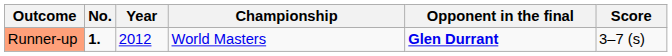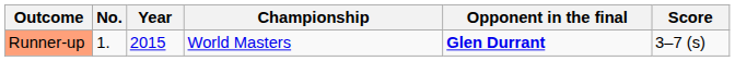 <table class="sortable wikitable">
 <tr>
 <th width="80">Outcome</th>
 <th width="20">No.</th>
 <th width="50">Year</th>
 <th style="width:250px;">Championship</th>
 <th style="width:200px;">Opponent in the final</th>
 <th width="70">Score</th>
 </tr>
 <tr>
 <td style="background:#ffa07a;">Runner-up</td>
-<td><strong>1.</strong></td>
-<td><a href='#'>2012</a></td>
+<td>1.</td>
+<td><a href='#'>2015</a></td>
 <td><a href='#'>World Masters</a></td>
 <td><strong> <a href='#'>Glen Durrant</a></strong></td>
 <td>3–7 (s)</td>
 </tr>
 </table>
